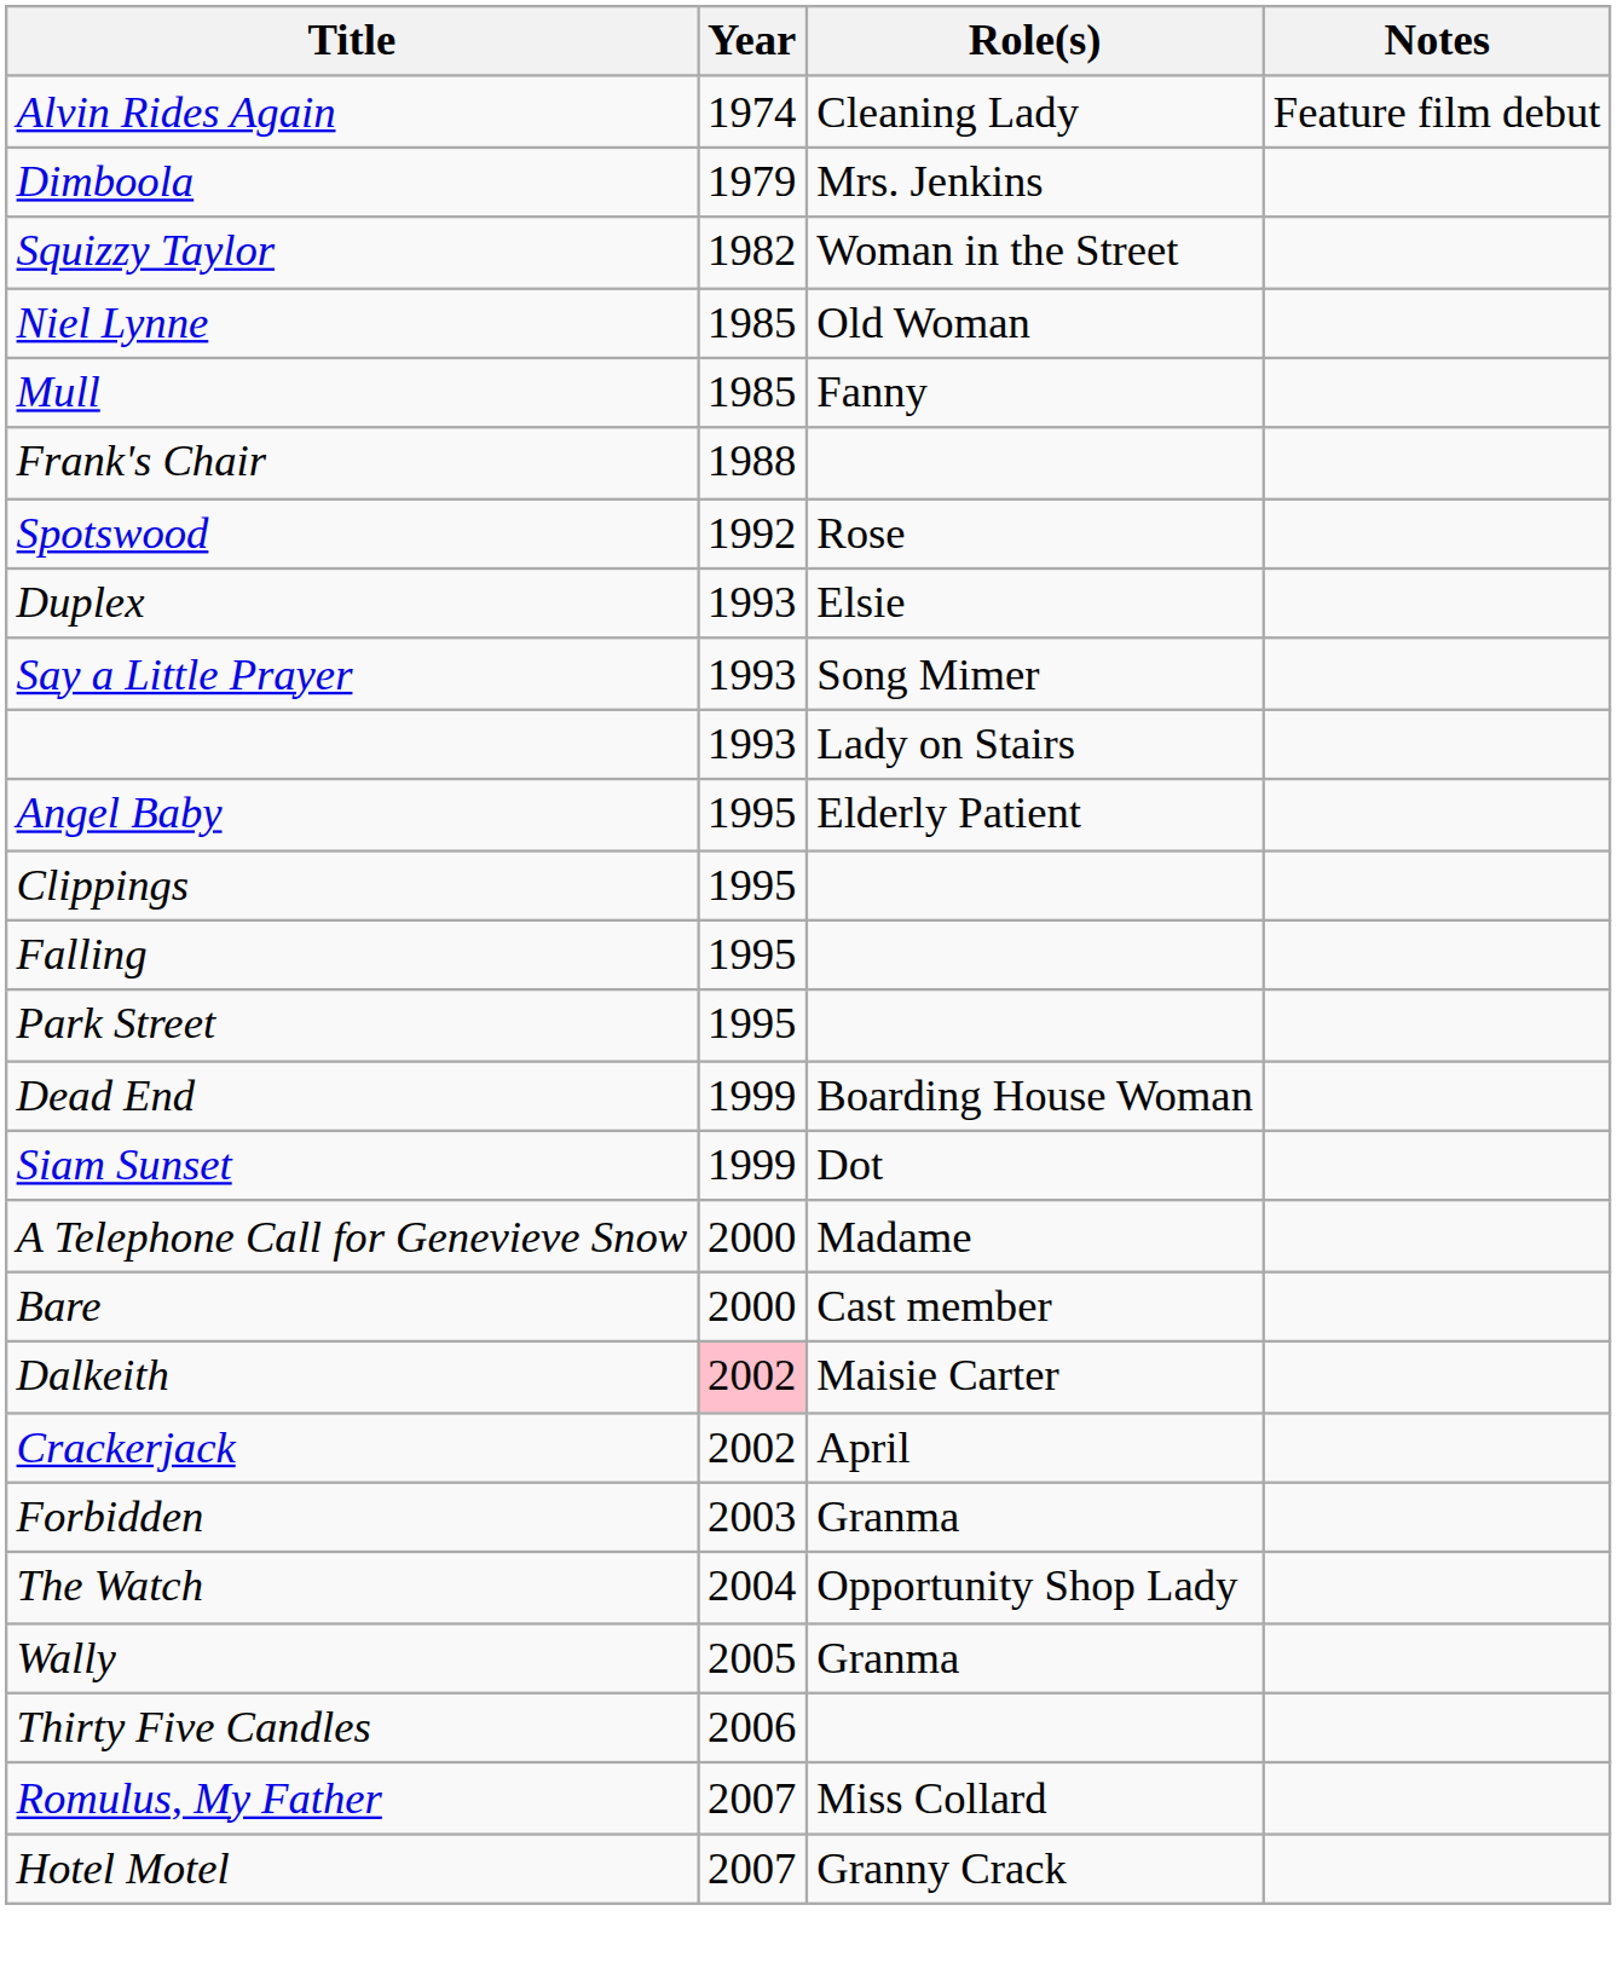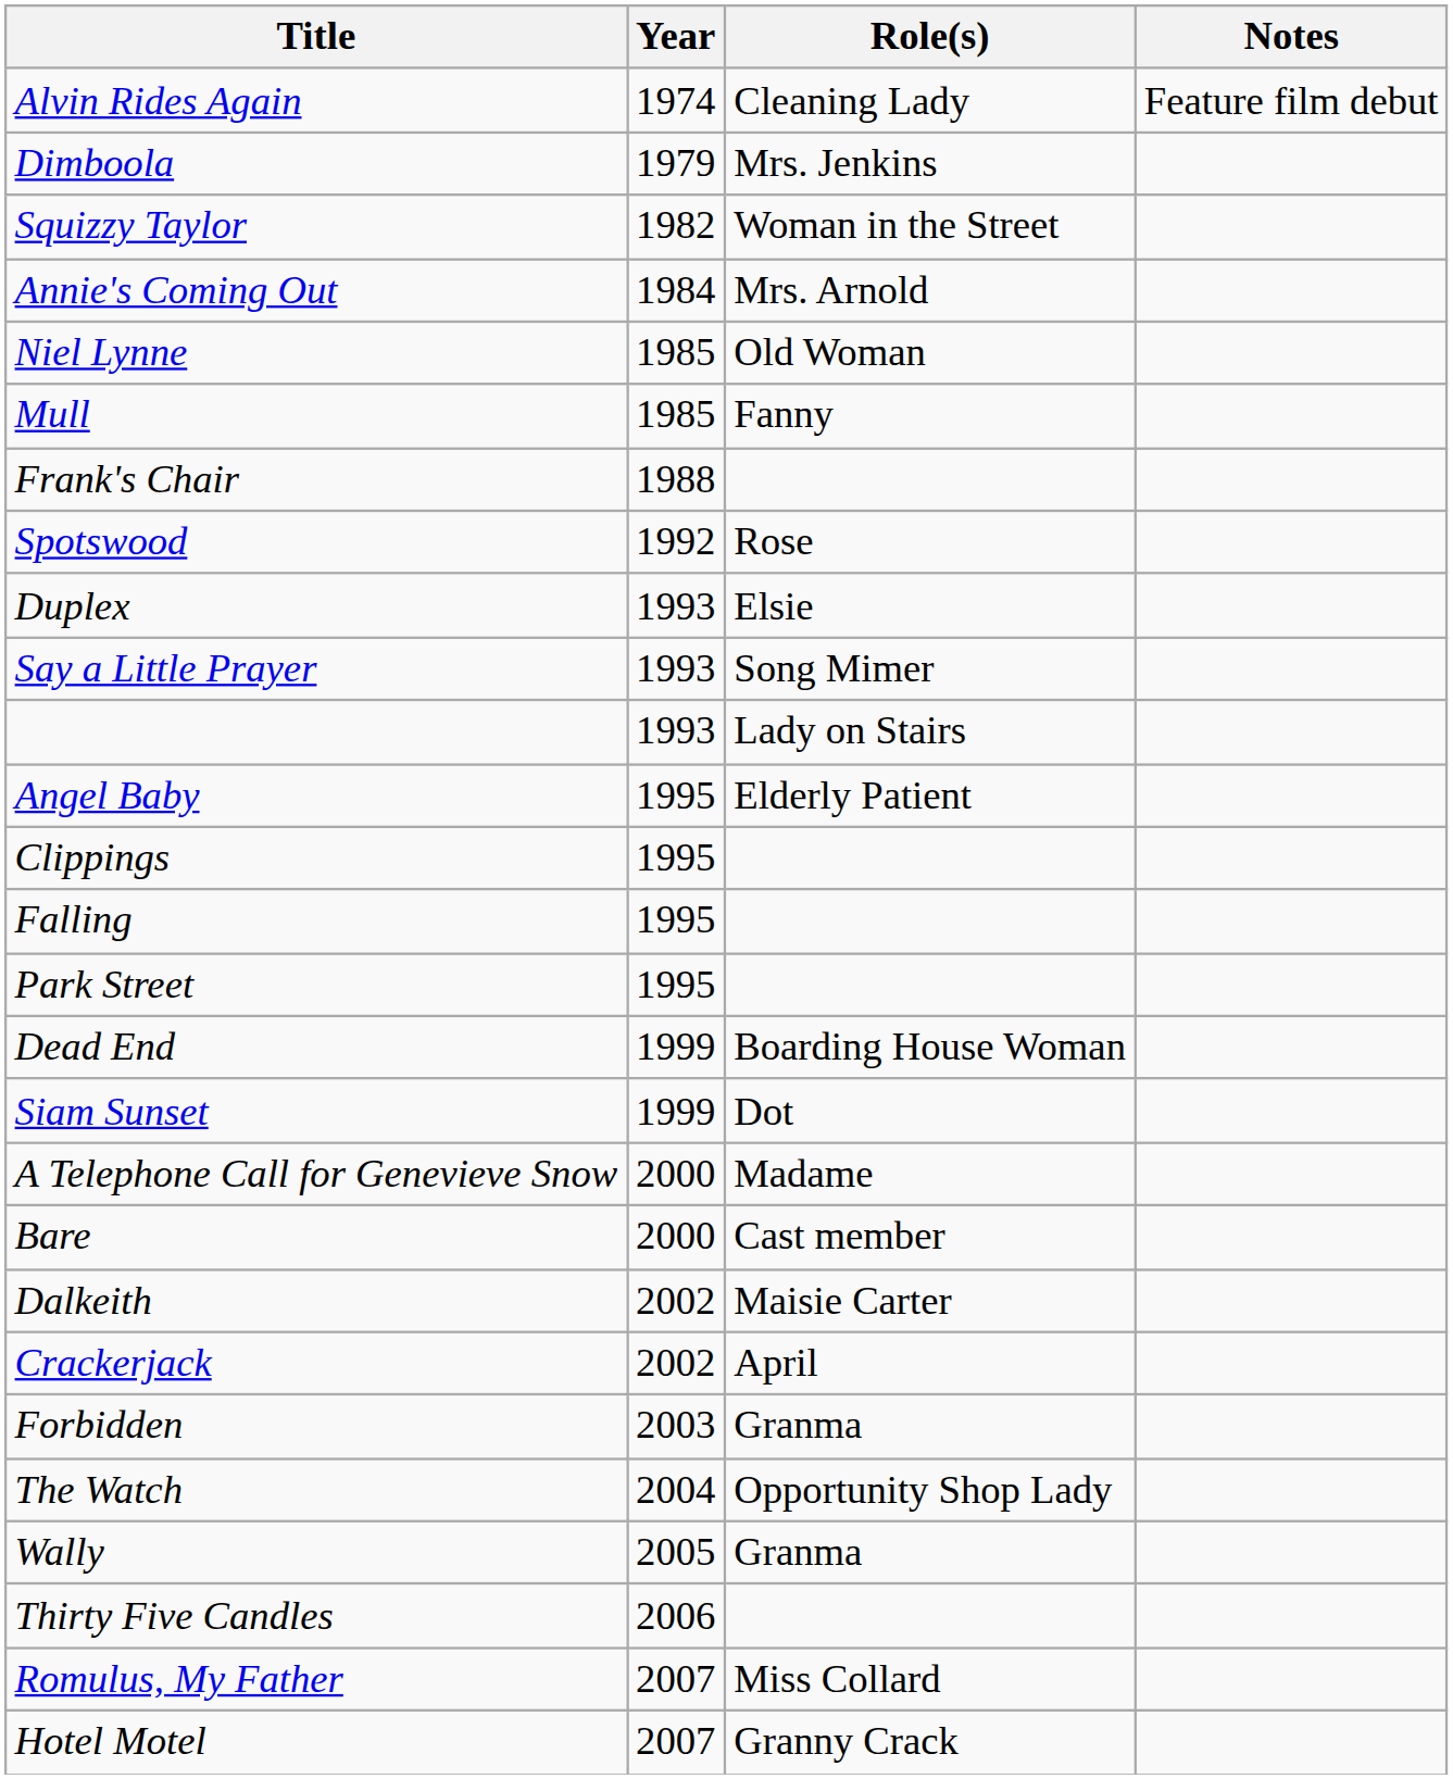 <table class="wikitable sortable">
 <tr>
 <th>Title</th>
 <th>Year</th>
 <th>Role(s)</th>
 <th class="unsortable">Notes</th>
 </tr>
 <tr>
 <td><em><a href='#'>Alvin Rides Again</a></em></td>
 <td>1974</td>
 <td>Cleaning Lady</td>
 <td>Feature film debut</td>
 </tr>
 <tr>
 <td><em><a href='#'>Dimboola</a></em></td>
 <td>1979</td>
 <td>Mrs. Jenkins</td>
 <td></td>
 </tr>
 <tr>
 <td><em><a href='#'>Squizzy Taylor</a></em></td>
 <td>1982</td>
 <td>Woman in the Street</td>
+<td></td>
+</tr>
+<tr>
+<td><em><a href='#'>Annie's Coming Out</a></em></td>
+<td>1984</td>
+<td>Mrs. Arnold</td>
 <td></td>
 </tr>
 <tr>
 <td><em><a href='#'>Niel Lynne</a></em></td>
 <td>1985</td>
 <td>Old Woman</td>
 <td></td>
 </tr>
 <tr>
 <td><em><a href='#'>Mull</a></em></td>
 <td>1985</td>
 <td>Fanny</td>
 <td></td>
 </tr>
 <tr>
 <td><em>Frank's Chair</em></td>
 <td>1988</td>
 <td></td>
 <td></td>
 </tr>
 <tr>
 <td><em><a href='#'>Spotswood</a></em></td>
 <td>1992</td>
 <td>Rose</td>
 <td></td>
 </tr>
 <tr>
 <td><em>Duplex</em></td>
 <td>1993</td>
 <td>Elsie</td>
 <td></td>
 </tr>
 <tr>
 <td><em><a href='#'>Say a Little Prayer</a></em></td>
 <td>1993</td>
 <td>Song Mimer</td>
 <td></td>
 </tr>
 <tr>
 <td><em></em></td>
 <td>1993</td>
 <td>Lady on Stairs</td>
 <td></td>
 </tr>
 <tr>
 <td><em><a href='#'>Angel Baby</a></em></td>
 <td>1995</td>
 <td>Elderly Patient</td>
 <td></td>
 </tr>
 <tr>
 <td><em>Clippings</em></td>
 <td>1995</td>
 <td></td>
 <td></td>
 </tr>
 <tr>
 <td><em>Falling</em></td>
 <td>1995</td>
 <td></td>
 <td></td>
 </tr>
 <tr>
 <td><em>Park Street</em></td>
 <td>1995</td>
 <td></td>
 <td></td>
 </tr>
 <tr>
 <td><em>Dead End</em></td>
 <td>1999</td>
 <td>Boarding House Woman</td>
 <td></td>
 </tr>
 <tr>
 <td><em><a href='#'>Siam Sunset</a></em></td>
 <td>1999</td>
 <td>Dot</td>
 <td></td>
 </tr>
 <tr>
 <td><em>A Telephone Call for Genevieve Snow</em></td>
 <td>2000</td>
 <td>Madame</td>
 <td></td>
 </tr>
 <tr>
 <td><em>Bare</em></td>
 <td>2000</td>
 <td>Cast member</td>
 <td></td>
 </tr>
 <tr>
 <td><em>Dalkeith</em></td>
-<td style="background: pink;">2002</td>
+<td>2002</td>
 <td>Maisie Carter</td>
 <td></td>
 </tr>
 <tr>
 <td><em><a href='#'>Crackerjack</a></em></td>
 <td>2002</td>
 <td>April</td>
 <td></td>
 </tr>
 <tr>
 <td><em>Forbidden</em></td>
 <td>2003</td>
 <td>Granma</td>
 <td></td>
 </tr>
 <tr>
 <td><em>The Watch</em></td>
 <td>2004</td>
 <td>Opportunity Shop Lady</td>
 <td></td>
 </tr>
 <tr>
 <td><em>Wally</em></td>
 <td>2005</td>
 <td>Granma</td>
 <td></td>
 </tr>
 <tr>
 <td><em>Thirty Five Candles</em></td>
 <td>2006</td>
 <td></td>
 <td></td>
 </tr>
 <tr>
 <td><em><a href='#'>Romulus, My Father</a></em></td>
 <td>2007</td>
 <td>Miss Collard</td>
 <td></td>
 </tr>
 <tr>
 <td><em>Hotel Motel</em></td>
 <td>2007</td>
 <td>Granny Crack</td>
 <td></td>
 </tr>
 </table>
